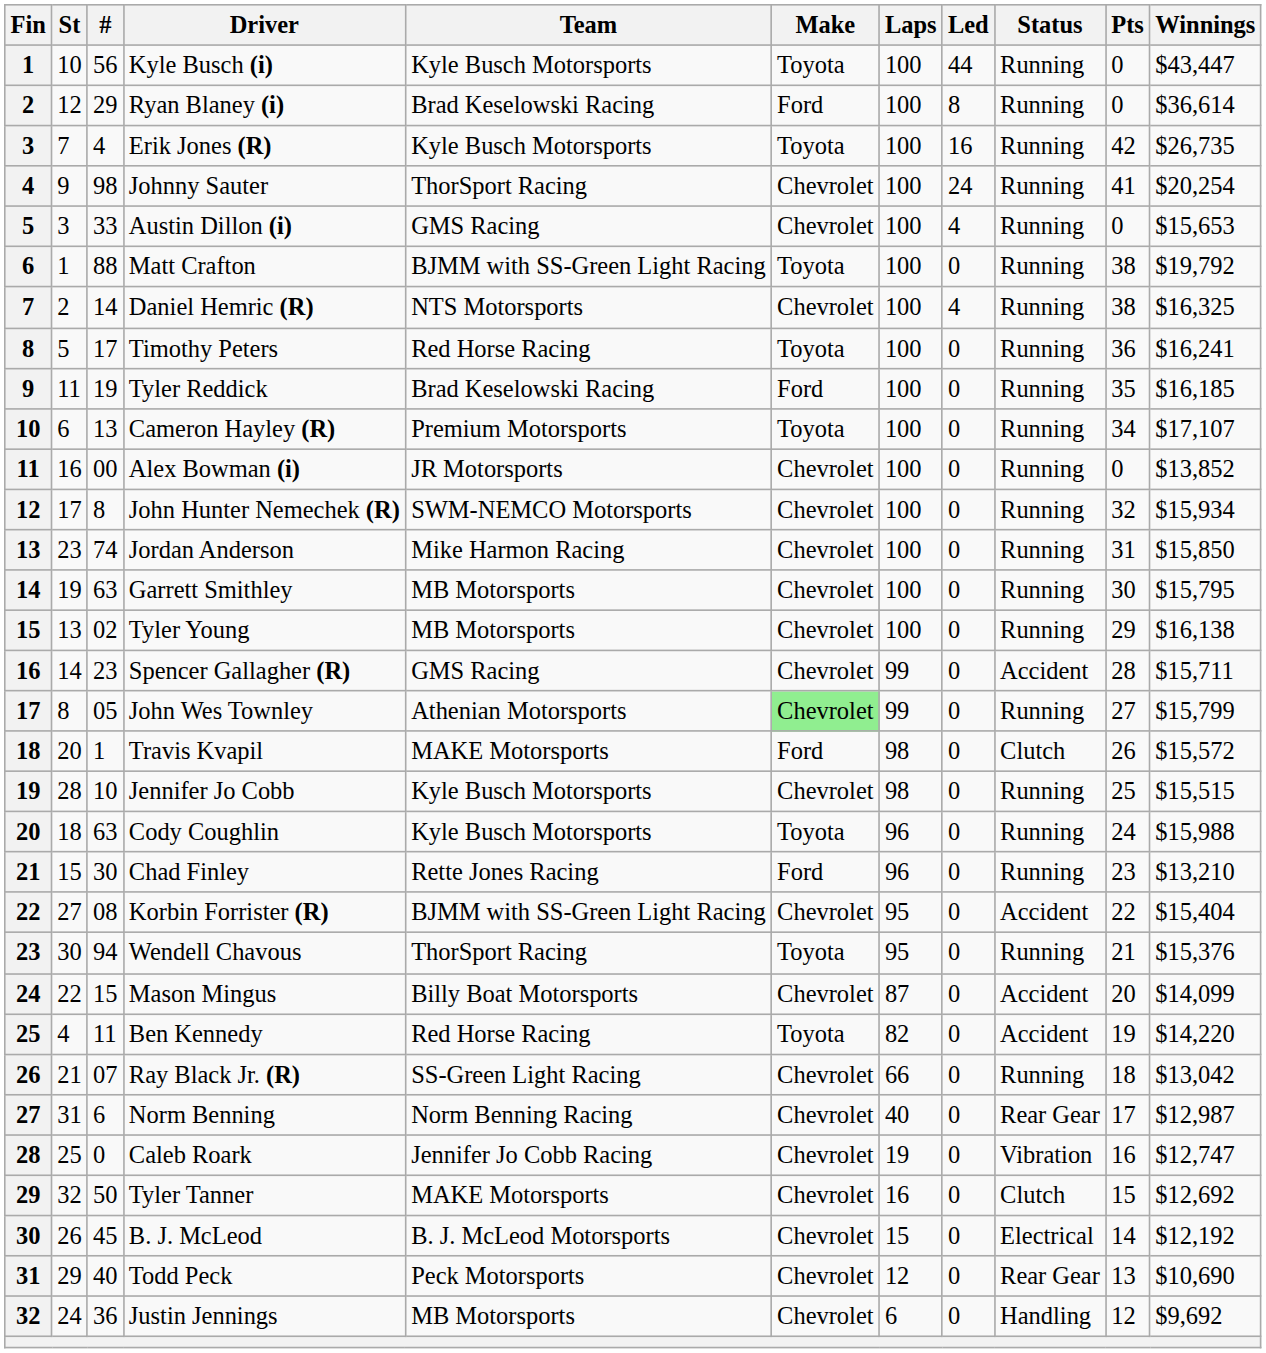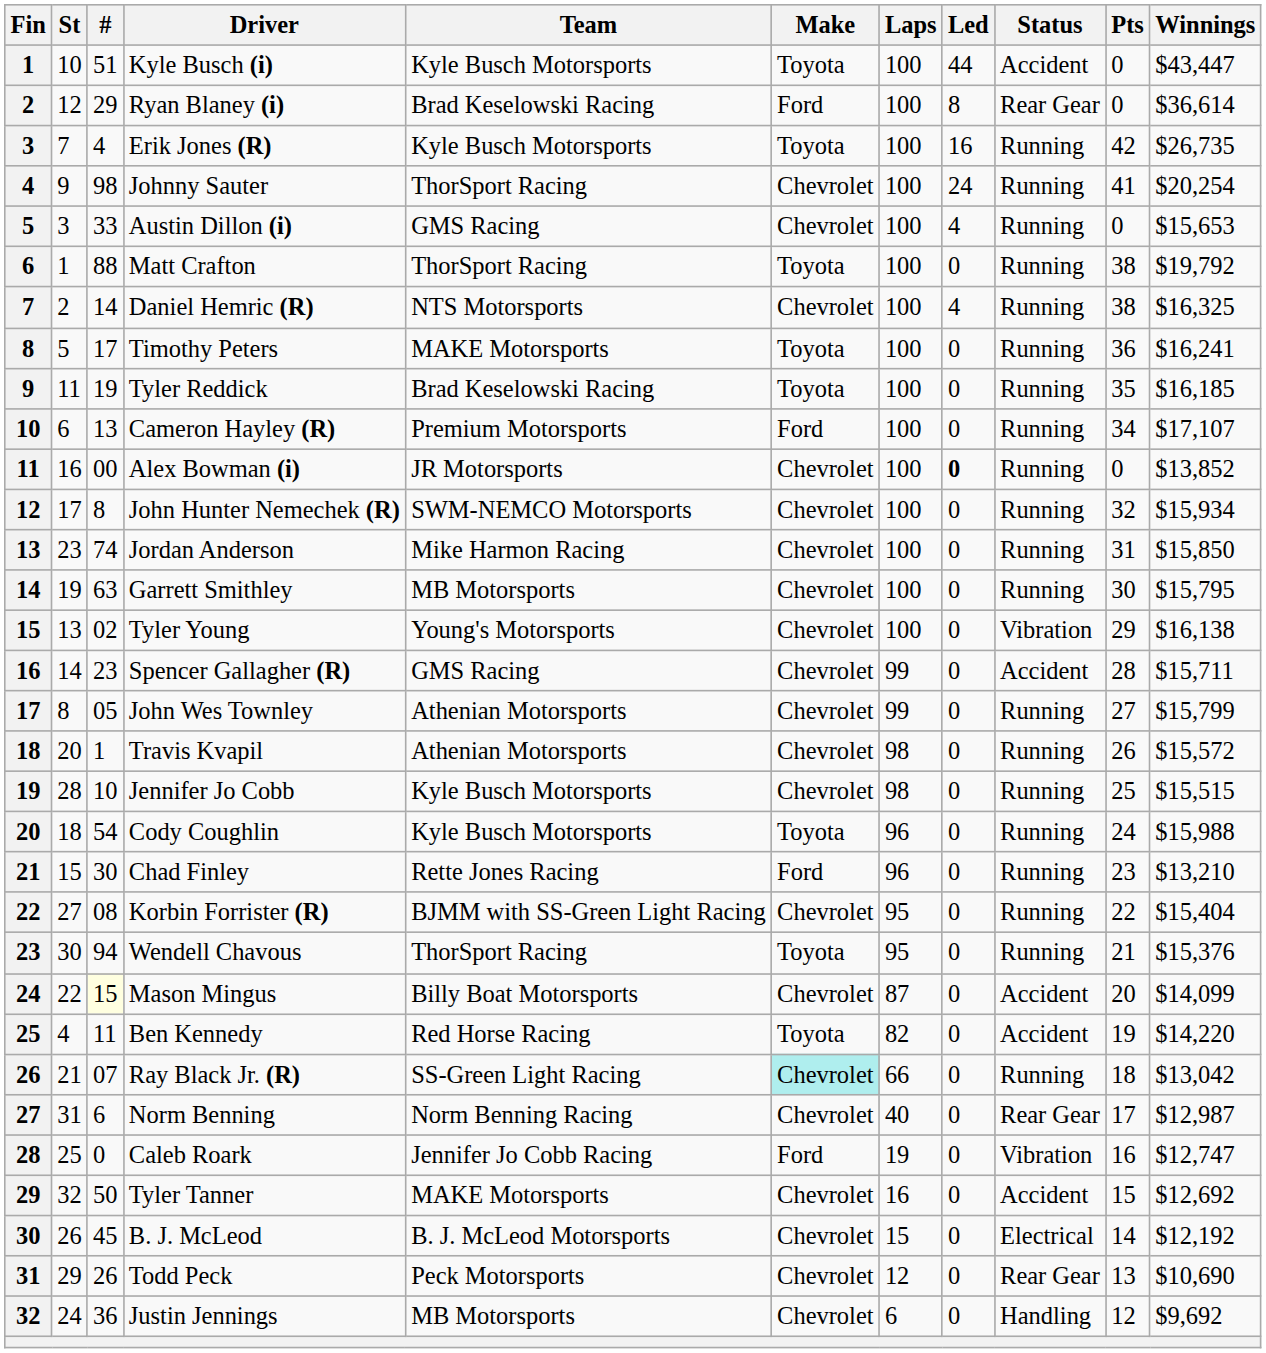 <table class="wikitable" style="font-size:95%">
 <tr>
 <th>Fin</th>
 <th>St</th>
 <th>#</th>
 <th>Driver</th>
 <th>Team</th>
 <th>Make</th>
 <th>Laps</th>
 <th>Led</th>
 <th>Status</th>
 <th>Pts</th>
 <th>Winnings</th>
 </tr>
 <tr>
 <th>1</th>
 <td>10</td>
-<td>56</td>
+<td>51</td>
 <td>Kyle Busch <strong>(i)</strong></td>
 <td>Kyle Busch Motorsports</td>
 <td>Toyota</td>
 <td>100</td>
 <td>44</td>
-<td>Running</td>
+<td>Accident</td>
 <td>0</td>
 <td>$43,447</td>
 </tr>
 <tr>
 <th>2</th>
 <td>12</td>
 <td>29</td>
 <td>Ryan Blaney <strong>(i)</strong></td>
 <td>Brad Keselowski Racing</td>
 <td>Ford</td>
 <td>100</td>
 <td>8</td>
-<td>Running</td>
+<td>Rear Gear</td>
 <td>0</td>
 <td>$36,614</td>
 </tr>
 <tr>
 <th>3</th>
 <td>7</td>
 <td>4</td>
 <td>Erik Jones <strong>(R)</strong></td>
 <td>Kyle Busch Motorsports</td>
 <td>Toyota</td>
 <td>100</td>
 <td>16</td>
 <td>Running</td>
 <td>42</td>
 <td>$26,735</td>
 </tr>
 <tr>
 <th>4</th>
 <td>9</td>
 <td>98</td>
 <td>Johnny Sauter</td>
 <td>ThorSport Racing</td>
 <td>Chevrolet</td>
 <td>100</td>
 <td>24</td>
 <td>Running</td>
 <td>41</td>
 <td>$20,254</td>
 </tr>
 <tr>
 <th>5</th>
 <td>3</td>
 <td>33</td>
 <td>Austin Dillon <strong>(i)</strong></td>
 <td>GMS Racing</td>
 <td>Chevrolet</td>
 <td>100</td>
 <td>4</td>
 <td>Running</td>
 <td>0</td>
 <td>$15,653</td>
 </tr>
 <tr>
 <th>6</th>
 <td>1</td>
 <td>88</td>
 <td>Matt Crafton</td>
-<td>BJMM with SS-Green Light Racing</td>
+<td>ThorSport Racing</td>
 <td>Toyota</td>
 <td>100</td>
 <td>0</td>
 <td>Running</td>
 <td>38</td>
 <td>$19,792</td>
 </tr>
 <tr>
 <th>7</th>
 <td>2</td>
 <td>14</td>
 <td>Daniel Hemric <strong>(R)</strong></td>
 <td>NTS Motorsports</td>
 <td>Chevrolet</td>
 <td>100</td>
 <td>4</td>
 <td>Running</td>
 <td>38</td>
 <td>$16,325</td>
 </tr>
 <tr>
 <th>8</th>
 <td>5</td>
 <td>17</td>
 <td>Timothy Peters</td>
-<td>Red Horse Racing</td>
+<td>MAKE Motorsports</td>
 <td>Toyota</td>
 <td>100</td>
 <td>0</td>
 <td>Running</td>
 <td>36</td>
 <td>$16,241</td>
 </tr>
 <tr>
 <th>9</th>
 <td>11</td>
 <td>19</td>
 <td>Tyler Reddick</td>
 <td>Brad Keselowski Racing</td>
-<td>Ford</td>
+<td>Toyota</td>
 <td>100</td>
 <td>0</td>
 <td>Running</td>
 <td>35</td>
 <td>$16,185</td>
 </tr>
 <tr>
 <th>10</th>
 <td>6</td>
 <td>13</td>
 <td>Cameron Hayley <strong>(R)</strong></td>
 <td>Premium Motorsports</td>
-<td>Toyota</td>
+<td>Ford</td>
 <td>100</td>
 <td>0</td>
 <td>Running</td>
 <td>34</td>
 <td>$17,107</td>
 </tr>
 <tr>
 <th>11</th>
 <td>16</td>
 <td>00</td>
 <td>Alex Bowman <strong>(i)</strong></td>
 <td>JR Motorsports</td>
 <td>Chevrolet</td>
 <td>100</td>
-<td>0</td>
+<td><strong>0</strong></td>
 <td>Running</td>
 <td>0</td>
 <td>$13,852</td>
 </tr>
 <tr>
 <th>12</th>
 <td>17</td>
 <td>8</td>
 <td>John Hunter Nemechek <strong>(R)</strong></td>
 <td>SWM-NEMCO Motorsports</td>
 <td>Chevrolet</td>
 <td>100</td>
 <td>0</td>
 <td>Running</td>
 <td>32</td>
 <td>$15,934</td>
 </tr>
 <tr>
 <th>13</th>
 <td>23</td>
 <td>74</td>
 <td>Jordan Anderson</td>
 <td>Mike Harmon Racing</td>
 <td>Chevrolet</td>
 <td>100</td>
 <td>0</td>
 <td>Running</td>
 <td>31</td>
 <td>$15,850</td>
 </tr>
 <tr>
 <th>14</th>
 <td>19</td>
 <td>63</td>
 <td>Garrett Smithley</td>
 <td>MB Motorsports</td>
 <td>Chevrolet</td>
 <td>100</td>
 <td>0</td>
 <td>Running</td>
 <td>30</td>
 <td>$15,795</td>
 </tr>
 <tr>
 <th>15</th>
 <td>13</td>
 <td>02</td>
 <td>Tyler Young</td>
-<td>MB Motorsports</td>
+<td>Young's Motorsports</td>
 <td>Chevrolet</td>
 <td>100</td>
 <td>0</td>
-<td>Running</td>
+<td>Vibration</td>
 <td>29</td>
 <td>$16,138</td>
 </tr>
 <tr>
 <th>16</th>
 <td>14</td>
 <td>23</td>
 <td>Spencer Gallagher <strong>(R)</strong></td>
 <td>GMS Racing</td>
 <td>Chevrolet</td>
 <td>99</td>
 <td>0</td>
 <td>Accident</td>
 <td>28</td>
 <td>$15,711</td>
 </tr>
 <tr>
 <th>17</th>
 <td>8</td>
 <td>05</td>
 <td>John Wes Townley</td>
 <td>Athenian Motorsports</td>
-<td style="background: lightgreen;">Chevrolet</td>
+<td>Chevrolet</td>
 <td>99</td>
 <td>0</td>
 <td>Running</td>
 <td>27</td>
 <td>$15,799</td>
 </tr>
 <tr>
 <th>18</th>
 <td>20</td>
 <td>1</td>
 <td>Travis Kvapil</td>
-<td>MAKE Motorsports</td>
-<td>Ford</td>
+<td>Athenian Motorsports</td>
+<td>Chevrolet</td>
 <td>98</td>
 <td>0</td>
-<td>Clutch</td>
+<td>Running</td>
 <td>26</td>
 <td>$15,572</td>
 </tr>
 <tr>
 <th>19</th>
 <td>28</td>
 <td>10</td>
 <td>Jennifer Jo Cobb</td>
 <td>Kyle Busch Motorsports</td>
 <td>Chevrolet</td>
 <td>98</td>
 <td>0</td>
 <td>Running</td>
 <td>25</td>
 <td>$15,515</td>
 </tr>
 <tr>
 <th>20</th>
 <td>18</td>
-<td>63</td>
+<td>54</td>
 <td>Cody Coughlin</td>
 <td>Kyle Busch Motorsports</td>
 <td>Toyota</td>
 <td>96</td>
 <td>0</td>
 <td>Running</td>
 <td>24</td>
 <td>$15,988</td>
 </tr>
 <tr>
 <th>21</th>
 <td>15</td>
 <td>30</td>
 <td>Chad Finley</td>
 <td>Rette Jones Racing</td>
 <td>Ford</td>
 <td>96</td>
 <td>0</td>
 <td>Running</td>
 <td>23</td>
 <td>$13,210</td>
 </tr>
 <tr>
 <th>22</th>
 <td>27</td>
 <td>08</td>
 <td>Korbin Forrister <strong>(R)</strong></td>
 <td>BJMM with SS-Green Light Racing</td>
 <td>Chevrolet</td>
 <td>95</td>
 <td>0</td>
-<td>Accident</td>
+<td>Running</td>
 <td>22</td>
 <td>$15,404</td>
 </tr>
 <tr>
 <th>23</th>
 <td>30</td>
 <td>94</td>
 <td>Wendell Chavous</td>
 <td>ThorSport Racing</td>
 <td>Toyota</td>
 <td>95</td>
 <td>0</td>
 <td>Running</td>
 <td>21</td>
 <td>$15,376</td>
 </tr>
 <tr>
 <th>24</th>
 <td>22</td>
-<td>15</td>
+<td style="background: lightyellow;">15</td>
 <td>Mason Mingus</td>
 <td>Billy Boat Motorsports</td>
 <td>Chevrolet</td>
 <td>87</td>
 <td>0</td>
 <td>Accident</td>
 <td>20</td>
 <td>$14,099</td>
 </tr>
 <tr>
 <th>25</th>
 <td>4</td>
 <td>11</td>
 <td>Ben Kennedy</td>
 <td>Red Horse Racing</td>
 <td>Toyota</td>
 <td>82</td>
 <td>0</td>
 <td>Accident</td>
 <td>19</td>
 <td>$14,220</td>
 </tr>
 <tr>
 <th>26</th>
 <td>21</td>
 <td>07</td>
 <td>Ray Black Jr. <strong>(R)</strong></td>
 <td>SS-Green Light Racing</td>
-<td>Chevrolet</td>
+<td style="background: paleturquoise;">Chevrolet</td>
 <td>66</td>
 <td>0</td>
 <td>Running</td>
 <td>18</td>
 <td>$13,042</td>
 </tr>
 <tr>
 <th>27</th>
 <td>31</td>
 <td>6</td>
 <td>Norm Benning</td>
 <td>Norm Benning Racing</td>
 <td>Chevrolet</td>
 <td>40</td>
 <td>0</td>
 <td>Rear Gear</td>
 <td>17</td>
 <td>$12,987</td>
 </tr>
 <tr>
 <th>28</th>
 <td>25</td>
 <td>0</td>
 <td>Caleb Roark</td>
 <td>Jennifer Jo Cobb Racing</td>
-<td>Chevrolet</td>
+<td>Ford</td>
 <td>19</td>
 <td>0</td>
 <td>Vibration</td>
 <td>16</td>
 <td>$12,747</td>
 </tr>
 <tr>
 <th>29</th>
 <td>32</td>
 <td>50</td>
 <td>Tyler Tanner</td>
 <td>MAKE Motorsports</td>
 <td>Chevrolet</td>
 <td>16</td>
 <td>0</td>
-<td>Clutch</td>
+<td>Accident</td>
 <td>15</td>
 <td>$12,692</td>
 </tr>
 <tr>
 <th>30</th>
 <td>26</td>
 <td>45</td>
 <td>B. J. McLeod</td>
 <td>B. J. McLeod Motorsports</td>
 <td>Chevrolet</td>
 <td>15</td>
 <td>0</td>
 <td>Electrical</td>
 <td>14</td>
 <td>$12,192</td>
 </tr>
 <tr>
 <th>31</th>
 <td>29</td>
-<td>40</td>
+<td>26</td>
 <td>Todd Peck</td>
 <td>Peck Motorsports</td>
 <td>Chevrolet</td>
 <td>12</td>
 <td>0</td>
 <td>Rear Gear</td>
 <td>13</td>
 <td>$10,690</td>
 </tr>
 <tr>
 <th>32</th>
 <td>24</td>
 <td>36</td>
 <td>Justin Jennings</td>
 <td>MB Motorsports</td>
 <td>Chevrolet</td>
 <td>6</td>
 <td>0</td>
 <td>Handling</td>
 <td>12</td>
 <td>$9,692</td>
 </tr>
 <tr>
 <th colspan="11"></th>
 </tr>
 </table>
